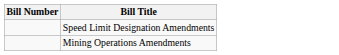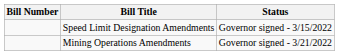 <table class="wikitable">
 <tr>
 <th>Bill Number</th>
 <th>Bill Title</th>
+<th>Status</th>
 </tr>
 <tr>
 <td></td>
 <td>Speed Limit Designation Amendments</td>
+<td>Governor signed - 3/15/2022</td>
 </tr>
 <tr>
 <td></td>
 <td>Mining Operations Amendments</td>
+<td>Governor signed - 3/21/2022</td>
 </tr>
 </table>
